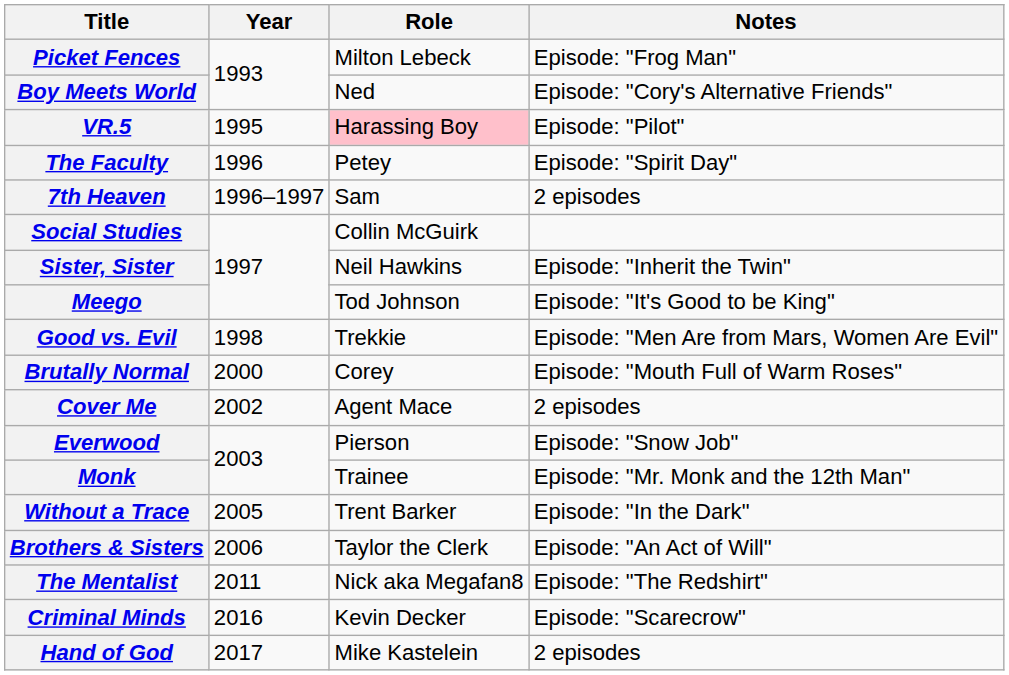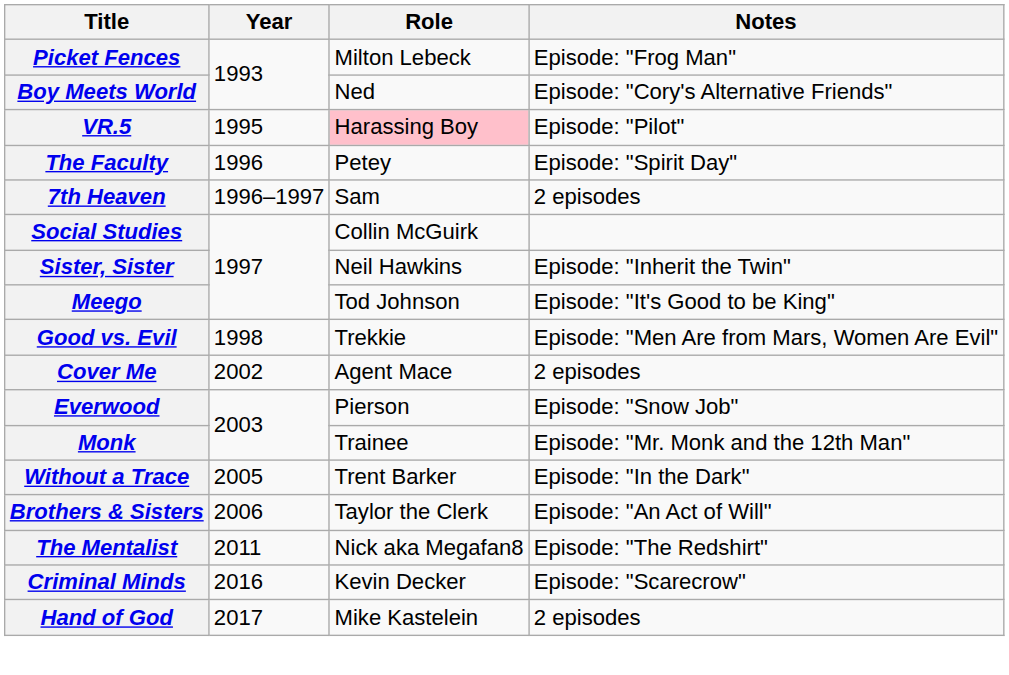 <table class="wikitable sortable plainrowheaders">
 <tr>
 <th scope="col">Title</th>
 <th scope="col">Year</th>
 <th scope="col">Role</th>
 <th scope="col" class="unsortable">Notes</th>
 </tr>
 <tr>
 <th scope="row"><em><a href='#'>Picket Fences</a></em></th>
 <td rowspan="2">1993</td>
 <td>Milton Lebeck</td>
 <td>Episode: "Frog Man"</td>
 </tr>
 <tr>
 <th scope="row"><em><a href='#'>Boy Meets World</a></em></th>
 <td>Ned</td>
 <td>Episode: "Cory's Alternative Friends"</td>
 </tr>
 <tr>
 <th scope="row"><em><a href='#'>VR.5</a></em></th>
 <td>1995</td>
 <td style="background: pink;">Harassing Boy</td>
 <td>Episode: "Pilot"</td>
 </tr>
 <tr>
 <th scope="row"><em><a href='#'>The Faculty</a></em></th>
 <td>1996</td>
 <td>Petey</td>
 <td>Episode: "Spirit Day"</td>
 </tr>
 <tr>
 <th scope="row"><em><a href='#'>7th Heaven</a></em></th>
 <td>1996–1997</td>
 <td>Sam</td>
 <td>2 episodes</td>
 </tr>
 <tr>
 <th scope="row"><em><a href='#'>Social Studies</a></em></th>
 <td rowspan="3">1997</td>
 <td>Collin McGuirk</td>
 <td></td>
 </tr>
 <tr>
 <th scope="row"><em><a href='#'>Sister, Sister</a></em></th>
 <td>Neil Hawkins</td>
 <td>Episode: "Inherit the Twin"</td>
 </tr>
 <tr>
 <th scope="row"><em><a href='#'>Meego</a></em></th>
 <td>Tod Johnson</td>
 <td>Episode: "It's Good to be King"</td>
 </tr>
 <tr>
 <th scope="row"><em><a href='#'>Good vs. Evil</a></em></th>
 <td>1998</td>
 <td>Trekkie</td>
 <td>Episode: "Men Are from Mars, Women Are Evil"</td>
 </tr>
 <tr>
-<th scope="row"><em><a href='#'>Brutally Normal</a></em></th>
-<td>2000</td>
-<td>Corey</td>
-<td>Episode: "Mouth Full of Warm Roses"</td>
-</tr>
-<tr>
 <th scope="row"><em><a href='#'>Cover Me</a></em></th>
 <td>2002</td>
 <td>Agent Mace</td>
 <td>2 episodes</td>
 </tr>
 <tr>
 <th scope="row"><em><a href='#'>Everwood</a></em></th>
 <td rowspan="2">2003</td>
 <td>Pierson</td>
 <td>Episode: "Snow Job"</td>
 </tr>
 <tr>
 <th scope="row"><em><a href='#'>Monk</a></em></th>
 <td>Trainee</td>
 <td>Episode: "Mr. Monk and the 12th Man"</td>
 </tr>
 <tr>
 <th scope="row"><em><a href='#'>Without a Trace</a></em></th>
 <td>2005</td>
 <td>Trent Barker</td>
 <td>Episode: "In the Dark"</td>
 </tr>
 <tr>
 <th scope="row"><em><a href='#'>Brothers & Sisters</a></em></th>
 <td>2006</td>
 <td>Taylor the Clerk</td>
 <td>Episode: "An Act of Will"</td>
 </tr>
 <tr>
 <th scope="row"><em><a href='#'>The Mentalist</a></em></th>
 <td>2011</td>
 <td>Nick aka Megafan8</td>
 <td>Episode: "The Redshirt"</td>
 </tr>
 <tr>
 <th scope="row"><em><a href='#'>Criminal Minds</a></em></th>
 <td>2016</td>
 <td>Kevin Decker</td>
 <td>Episode: "Scarecrow"</td>
 </tr>
 <tr>
 <th scope="row"><em><a href='#'>Hand of God</a></em></th>
 <td>2017</td>
 <td>Mike Kastelein</td>
 <td>2 episodes</td>
 </tr>
 </table>
